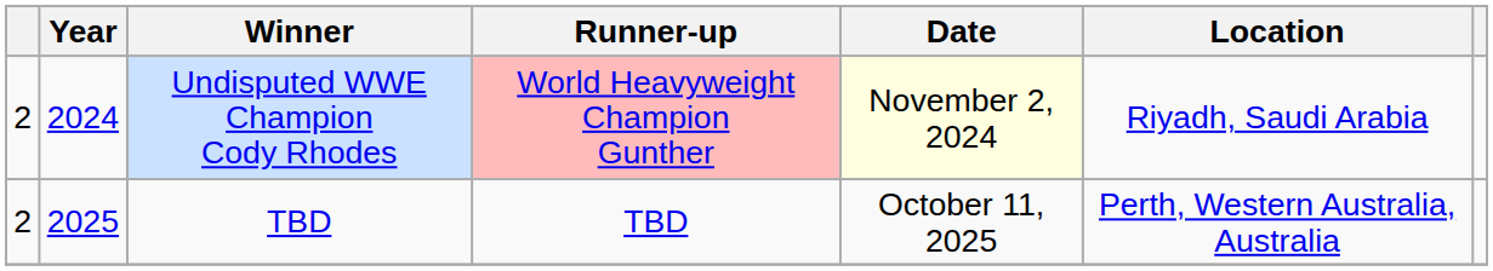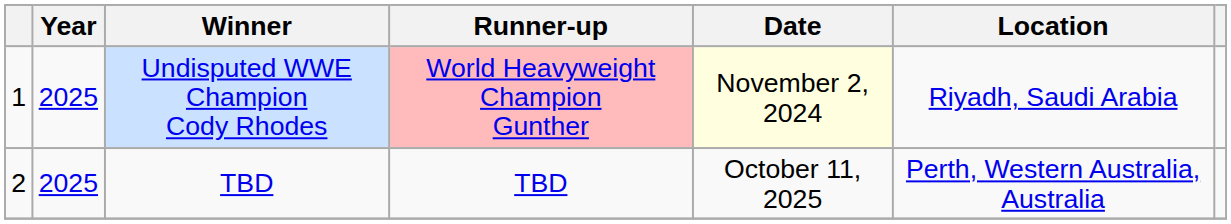 <table class="sortable wikitable succession-box" style="font-size:85%; text-align:center;" width="100%">
 <tr>
 <th></th>
 <th>Year</th>
 <th>Winner</th>
 <th>Runner-up</th>
 <th>Date</th>
 <th>Location</th>
 <th></th>
 </tr>
 <tr>
-<td>2</td>
-<td><a href='#'>2024</a></td>
+<td>1</td>
+<td><a href='#'>2025</a></td>
 <td style="background:#CAE1FF;"><a href='#'>Undisputed WWE Champion</a><br><a href='#'>Cody Rhodes</a></td>
 <td style="background:#FBB;"><a href='#'>World Heavyweight Champion</a><br><a href='#'>Gunther</a></td>
 <td style="background: lightyellow;">November 2, 2024</td>
 <td><a href='#'>Riyadh, Saudi Arabia</a></td>
 <td></td>
 </tr>
 <tr>
 <td>2</td>
 <td><a href='#'>2025</a></td>
 <td><a href='#'>TBD</a></td>
 <td><a href='#'>TBD</a></td>
 <td>October 11, 2025</td>
 <td><a href='#'>Perth, Western Australia, Australia</a></td>
 <td></td>
 </tr>
 <tr>
 </tr>
 </table>
